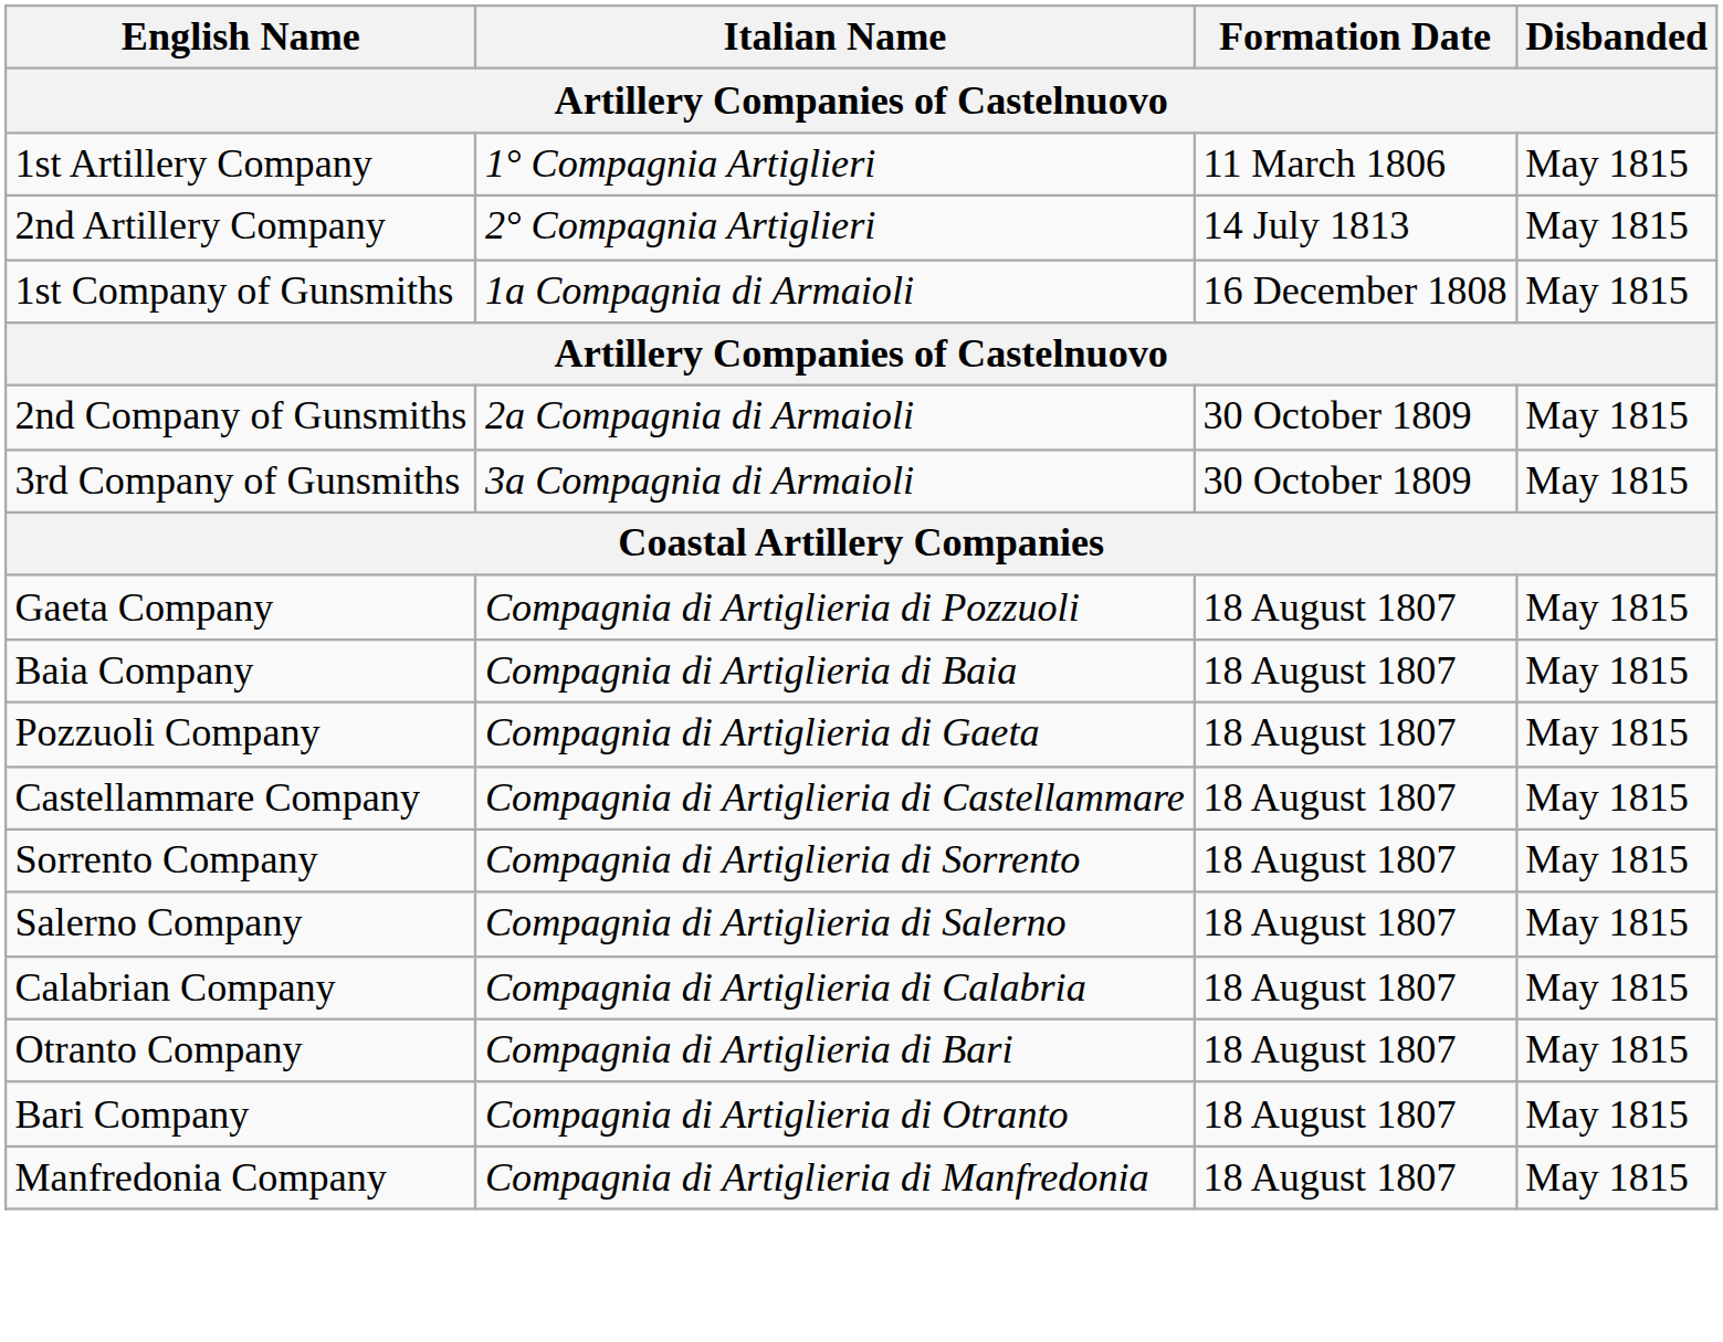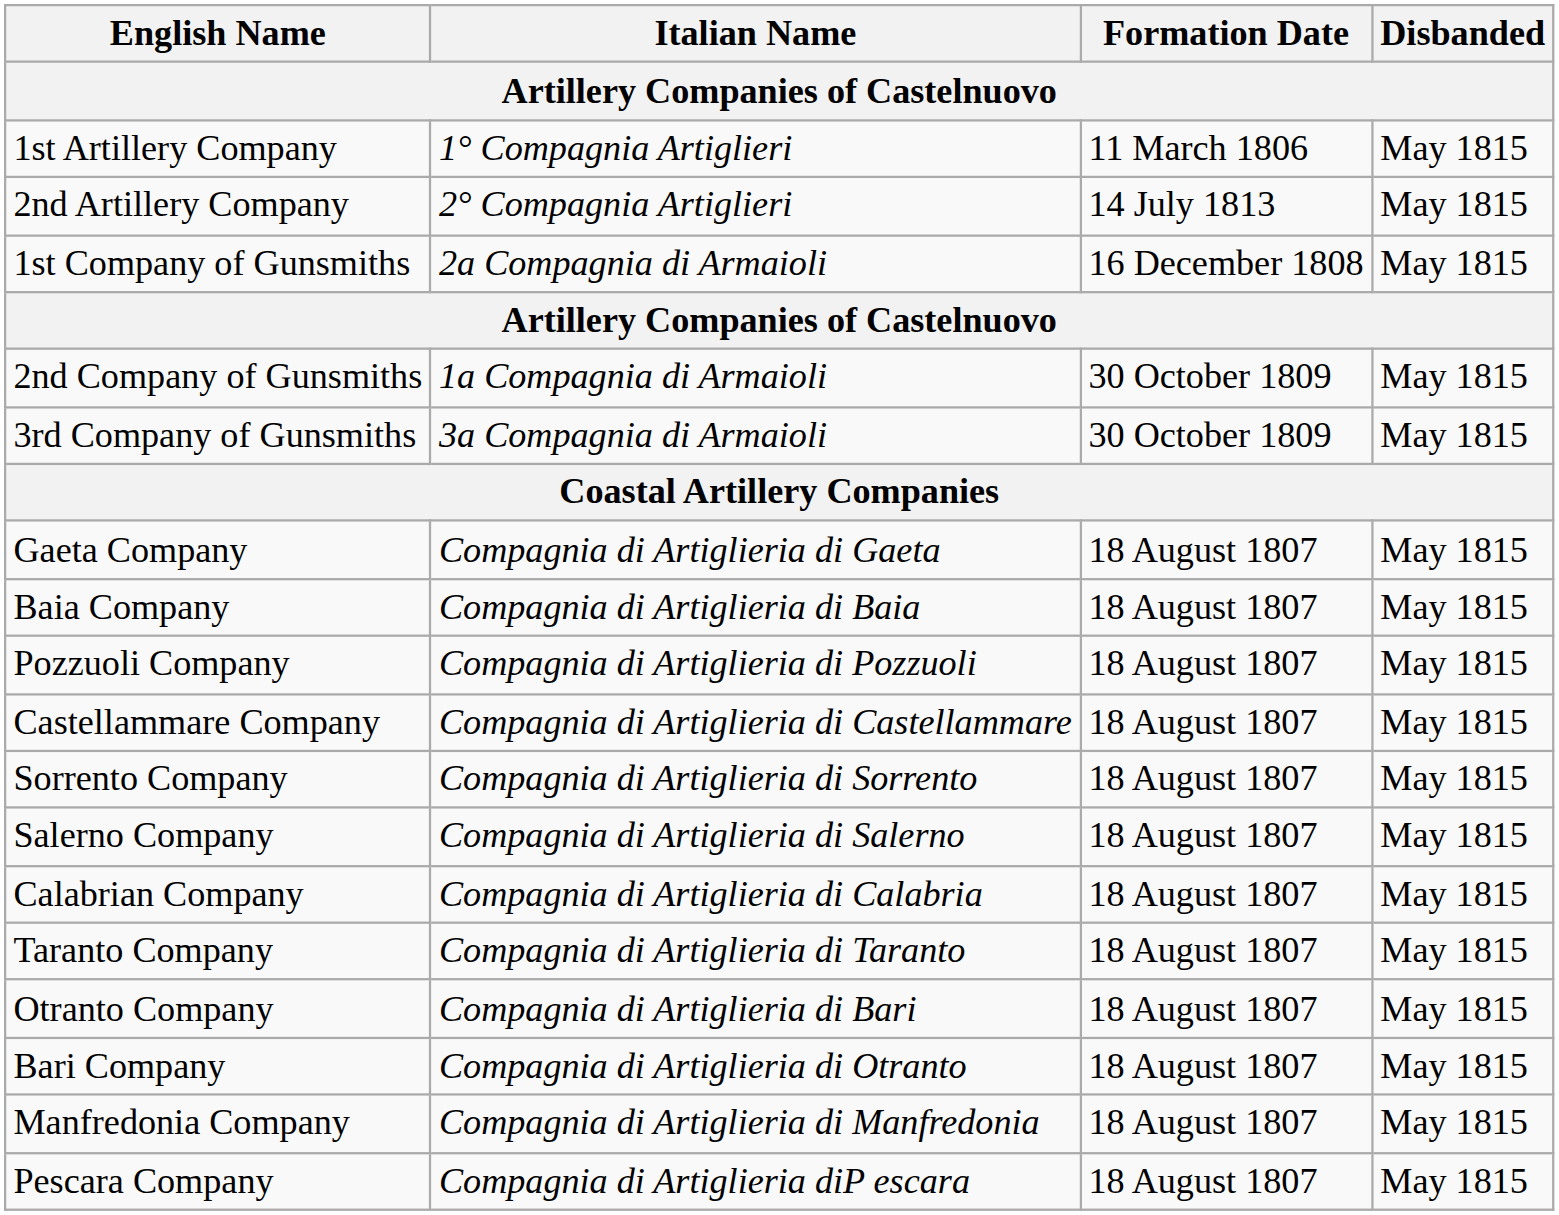 <table class="wikitable sortable">
 <tr>
 <th>English Name</th>
 <th>Italian Name</th>
 <th>Formation Date</th>
 <th>Disbanded</th>
 </tr>
 <tr>
 <th colspan="4">Artillery Companies of Castelnuovo</th>
 </tr>
 <tr>
 <td>1st Artillery Company</td>
 <td><em>1° Compagnia Artiglieri</em></td>
 <td>11 March 1806</td>
 <td>May 1815</td>
 </tr>
 <tr>
 <td>2nd Artillery Company</td>
 <td><em>2° Compagnia Artiglieri</em></td>
 <td>14 July 1813</td>
 <td>May 1815</td>
 </tr>
 <tr>
 <td>1st Company of Gunsmiths</td>
-<td><em>1a Compagnia di Armaioli</em></td>
+<td><em>2a Compagnia di Armaioli</em></td>
 <td>16 December 1808</td>
 <td>May 1815</td>
 </tr>
 <tr>
 <th colspan="4">Artillery Companies of Castelnuovo</th>
 </tr>
 <tr>
 <td>2nd Company of Gunsmiths</td>
-<td><em>2a Compagnia di Armaioli</em></td>
+<td><em>1a Compagnia di Armaioli</em></td>
 <td>30 October 1809</td>
 <td>May 1815</td>
 </tr>
 <tr>
 <td>3rd Company of Gunsmiths</td>
 <td><em>3a Compagnia di Armaioli</em></td>
 <td>30 October 1809</td>
 <td>May 1815</td>
 </tr>
 <tr>
 <th colspan="4">Coastal Artillery Companies</th>
 </tr>
 <tr>
 <td>Gaeta Company</td>
-<td><em>Compagnia di Artiglieria di Pozzuoli</em></td>
+<td><em>Compagnia di Artiglieria di Gaeta</em></td>
 <td>18 August 1807</td>
 <td>May 1815</td>
 </tr>
 <tr>
 <td>Baia Company</td>
 <td><em>Compagnia di Artiglieria di Baia</em></td>
 <td>18 August 1807</td>
 <td>May 1815</td>
 </tr>
 <tr>
 <td>Pozzuoli Company</td>
-<td><em>Compagnia di Artiglieria di Gaeta</em></td>
+<td><em>Compagnia di Artiglieria di Pozzuoli</em></td>
 <td>18 August 1807</td>
 <td>May 1815</td>
 </tr>
 <tr>
 <td>Castellammare Company</td>
 <td><em>Compagnia di Artiglieria di Castellammare</em></td>
 <td>18 August 1807</td>
 <td>May 1815</td>
 </tr>
 <tr>
 <td>Sorrento Company</td>
 <td><em>Compagnia di Artiglieria di Sorrento</em></td>
 <td>18 August 1807</td>
 <td>May 1815</td>
 </tr>
 <tr>
 <td>Salerno Company</td>
 <td><em>Compagnia di Artiglieria di Salerno</em></td>
 <td>18 August 1807</td>
 <td>May 1815</td>
 </tr>
 <tr>
 <td>Calabrian Company</td>
 <td><em>Compagnia di Artiglieria di Calabria</em></td>
 <td>18 August 1807</td>
 <td>May 1815</td>
 </tr>
 <tr>
+<td>Taranto Company</td>
+<td><em>Compagnia di Artiglieria di Taranto</em></td>
+<td>18 August 1807</td>
+<td>May 1815</td>
+</tr>
+<tr>
 <td>Otranto Company</td>
 <td><em>Compagnia di Artiglieria di Bari</em></td>
 <td>18 August 1807</td>
 <td>May 1815</td>
 </tr>
 <tr>
 <td>Bari Company</td>
 <td><em>Compagnia di Artiglieria di Otranto</em></td>
 <td>18 August 1807</td>
 <td>May 1815</td>
 </tr>
 <tr>
 <td>Manfredonia Company</td>
 <td><em>Compagnia di Artiglieria di Manfredonia</em></td>
 <td>18 August 1807</td>
 <td>May 1815</td>
 </tr>
+<tr>
+<td>Pescara Company</td>
+<td><em>Compagnia di Artiglieria diP escara</em></td>
+<td>18 August 1807</td>
+<td>May 1815</td>
+</tr>
 </table>
